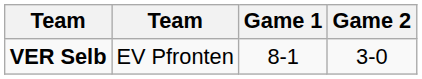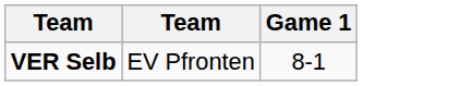 <table class="wikitable">
 <tr>
 <th>Team</th>
 <th>Team</th>
 <th>Game 1</th>
-<th>Game 2</th>
 </tr>
 <tr>
 <td><strong>VER Selb</strong></td>
 <td>EV Pfronten</td>
 <td align="center">8-1</td>
-<td align="center">3-0</td>
 </tr>
 </table>
